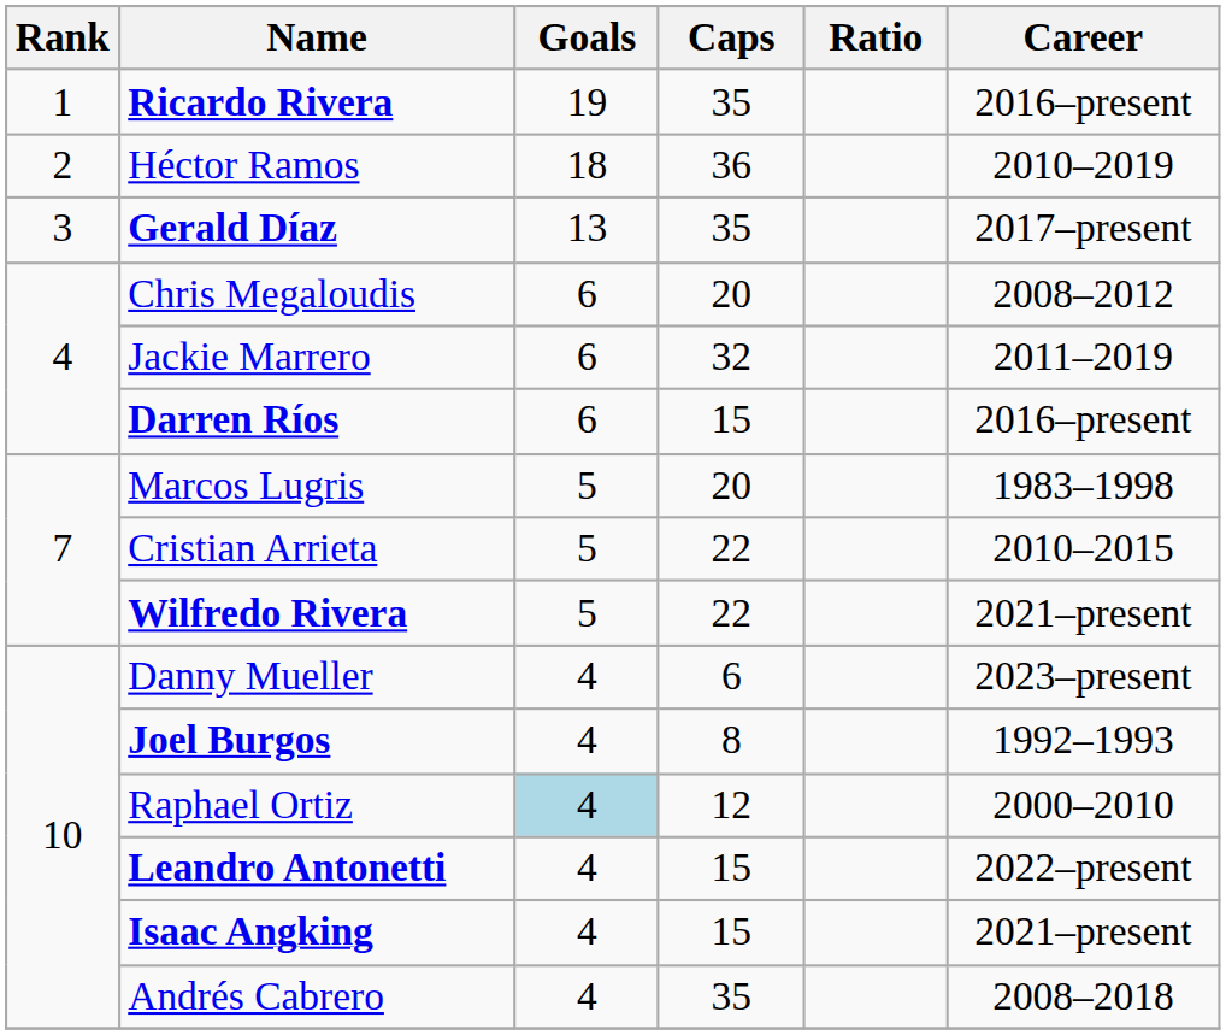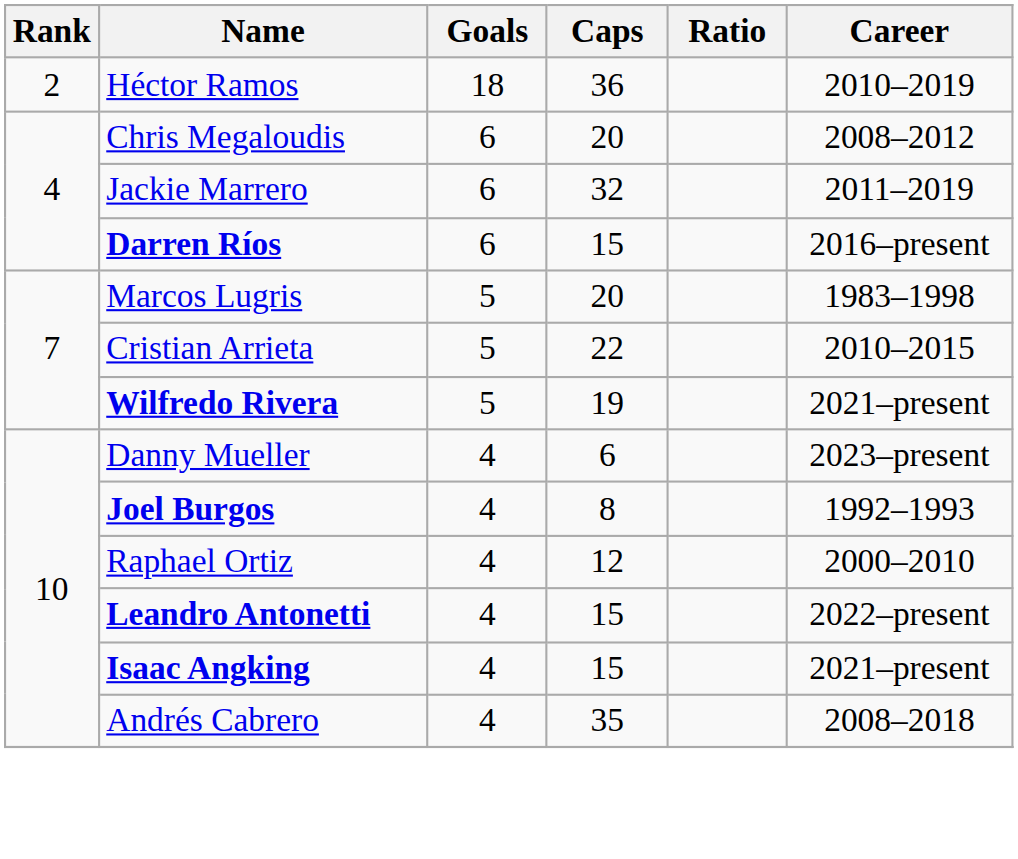 <table class="wikitable sortable"  style="text-align:center;">
 <tr>
 <th width=30>Rank</th>
 <th style="width:150px;">Name</th>
 <th width=50>Goals</th>
 <th width=50>Caps</th>
 <th width=50>Ratio</th>
 <th style="width:100px;">Career</th>
 </tr>
 <tr>
-<td>1</td>
-<td style="text-align:left;"><strong><a href='#'>Ricardo Rivera</a></strong></td>
-<td>19</td>
-<td>35</td>
-<td></td>
-<td>2016–present</td>
-</tr>
-<tr>
 <td>2</td>
 <td style="text-align: left;"><a href='#'>Héctor Ramos</a></td>
 <td>18</td>
 <td>36</td>
 <td></td>
 <td>2010–2019</td>
-</tr>
-<tr>
-<td>3</td>
-<td style="text-align: left;"><strong><a href='#'>Gerald Díaz</a></strong></td>
-<td>13</td>
-<td>35</td>
-<td></td>
-<td>2017–present</td>
 </tr>
 <tr>
 <td rowspan=3>4</td>
 <td style="text-align: left;"><a href='#'>Chris Megaloudis</a></td>
 <td>6</td>
 <td>20</td>
 <td></td>
 <td>2008–2012</td>
 </tr>
 <tr>
 <td style="text-align: left;"><a href='#'>Jackie Marrero</a></td>
 <td>6</td>
 <td>32</td>
 <td></td>
 <td>2011–2019</td>
 </tr>
 <tr>
 <td style="text-align: left;"><strong><a href='#'>Darren Ríos</a></strong></td>
 <td>6</td>
 <td>15</td>
 <td></td>
 <td>2016–present</td>
 </tr>
 <tr>
 <td rowspan=3>7</td>
 <td style="text-align: left;"><a href='#'>Marcos Lugris</a></td>
 <td>5</td>
 <td>20</td>
 <td></td>
 <td>1983–1998</td>
 </tr>
 <tr>
 <td style="text-align: left;"><a href='#'>Cristian Arrieta</a></td>
 <td>5</td>
 <td>22</td>
 <td></td>
 <td>2010–2015</td>
 </tr>
 <tr>
 <td style="text-align: left;"><strong><a href='#'>Wilfredo Rivera</a></strong></td>
 <td>5</td>
-<td>22</td>
+<td>19</td>
 <td></td>
 <td>2021–present</td>
 </tr>
 <tr>
 <td rowspan=6>10</td>
 <td style="text-align: left;"><a href='#'>Danny Mueller</a></td>
 <td>4</td>
 <td>6</td>
 <td></td>
 <td>2023–present</td>
 </tr>
 <tr>
 <td style="text-align: left;"><strong><a href='#'>Joel Burgos</a></strong></td>
 <td>4</td>
 <td>8</td>
 <td></td>
 <td>1992–1993</td>
 </tr>
 <tr>
 <td style="text-align: left;"><a href='#'>Raphael Ortiz</a></td>
-<td style="background: lightblue;">4</td>
+<td>4</td>
 <td>12</td>
 <td></td>
 <td>2000–2010</td>
 </tr>
 <tr>
 <td style="text-align: left;"><strong><a href='#'>Leandro Antonetti</a></strong></td>
 <td>4</td>
 <td>15</td>
 <td></td>
 <td>2022–present</td>
 </tr>
 <tr>
 <td style="text-align: left;"><strong><a href='#'>Isaac Angking</a></strong></td>
 <td>4</td>
 <td>15</td>
 <td></td>
 <td>2021–present</td>
 </tr>
 <tr>
 <td style="text-align: left;"><a href='#'>Andrés Cabrero</a></td>
 <td>4</td>
 <td>35</td>
 <td></td>
 <td>2008–2018</td>
 </tr>
 <tr>
 </tr>
 </table>
